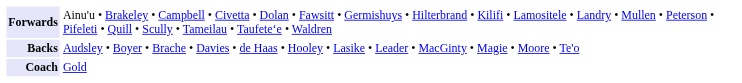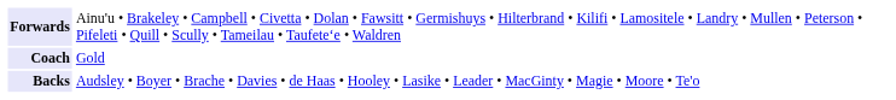 <table cellpadding="2" style="border: 1px solid white; font-size:90%;">
 <tr>
 <td style="text-align:right;" bgcolor="lavender"><strong>Forwards</strong></td>
 <td style="text-align:left;">Ainu'u • <a href='#'>Brakeley</a> • <a href='#'>Campbell</a> • <a href='#'>Civetta</a> • <a href='#'>Dolan</a> • <a href='#'>Fawsitt</a> • <a href='#'>Germishuys</a> • <a href='#'>Hilterbrand</a> • <a href='#'>Kilifi</a> • <a href='#'>Lamositele</a> • <a href='#'>Landry</a> • <a href='#'>Mullen</a> • <a href='#'>Peterson</a> • <a href='#'>Pifeleti</a> • <a href='#'>Quill</a> • <a href='#'>Scully</a> • <a href='#'>Tameilau</a> • <a href='#'>Taufeteʻe</a> • <a href='#'>Waldren</a></td>
 </tr>
 <tr>
+<td style="text-align:right;" bgcolor="lavender"><strong>Coach</strong></td>
+<td style="text-align:left;"><a href='#'>Gold</a></td>
+</tr>
+<tr>
 <td style="text-align:right;" bgcolor="lavender"><strong>Backs</strong></td>
 <td style="text-align:left;"><a href='#'>Audsley</a> • <a href='#'>Boyer</a> • <a href='#'>Brache</a> • <a href='#'>Davies</a> • <a href='#'>de Haas</a> • <a href='#'>Hooley</a> • <a href='#'>Lasike</a> • <a href='#'>Leader</a> • <a href='#'>MacGinty</a> • <a href='#'>Magie</a> • <a href='#'>Moore</a> • <a href='#'>Te'o</a></td>
 </tr>
-<tr>
-<td style="text-align:right;" bgcolor="lavender"><strong>Coach</strong></td>
-<td style="text-align:left;"><a href='#'>Gold</a></td>
-</tr>
 </table>
